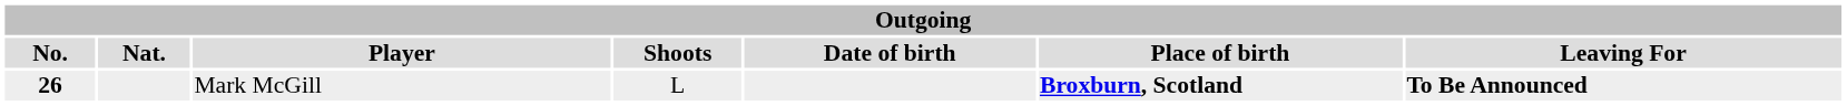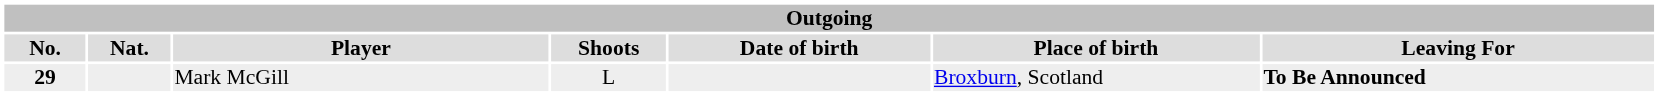 <table class="toccolours"  style="width:97%; clear:both; margin:1.5em auto; text-align:center;">
 <tr>
 <th colspan="11" style="background:silver; color:black;">Outgoing</th>
 </tr>
 <tr style="background:#ddd;">
 <th width="5%">No.</th>
 <th width="5%">Nat.</th>
 <th !width="22%">Player</th>
 <th width="7%">Shoots</th>
 <th width="16%">Date of birth</th>
 <th width="20%">Place of birth</th>
 <th width="24%">Leaving For</th>
 </tr>
 <tr style="background:#eee;">
-<td><strong>26</strong></td>
+<td><strong>29</strong></td>
 <td></td>
 <td align="left">Mark McGill</td>
 <td>L</td>
 <td align="left"></td>
-<td align="left"><strong><a href='#'>Broxburn</a>, Scotland</strong></td>
+<td align="left"><a href='#'>Broxburn</a>, Scotland</td>
 <td align="left"><strong>To Be Announced</strong></td>
 </tr>
 </table>
